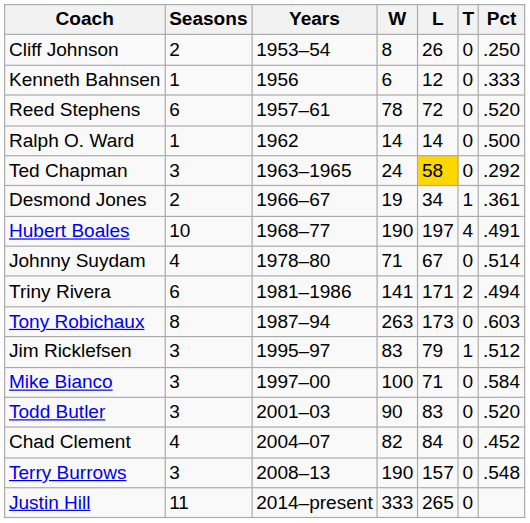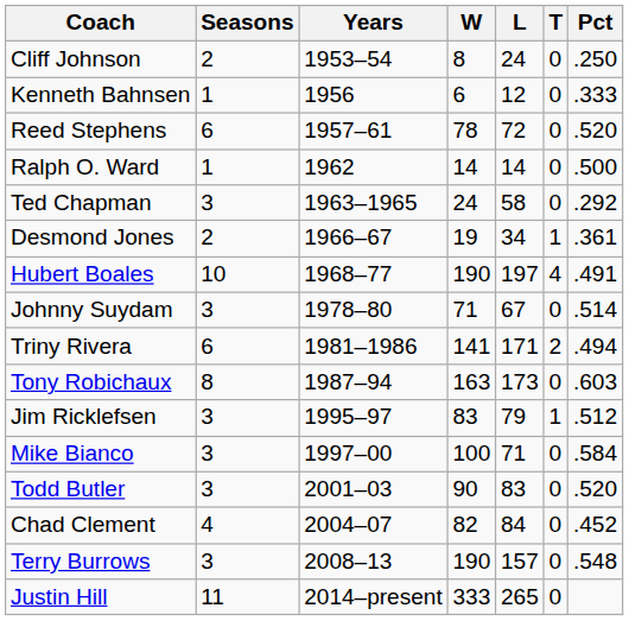 <table class="wikitable">
 <tr>
 <th>Coach</th>
 <th>Seasons</th>
 <th>Years</th>
 <th>W</th>
 <th>L</th>
 <th>T</th>
 <th>Pct</th>
 </tr>
 <tr>
 <td>Cliff Johnson</td>
 <td>2</td>
 <td>1953–54</td>
 <td>8</td>
-<td>26</td>
+<td>24</td>
 <td>0</td>
 <td>.250</td>
 </tr>
 <tr>
 <td>Kenneth Bahnsen</td>
 <td>1</td>
 <td>1956</td>
 <td>6</td>
 <td>12</td>
 <td>0</td>
 <td>.333</td>
 </tr>
 <tr>
 <td>Reed Stephens</td>
 <td>6</td>
 <td>1957–61</td>
 <td>78</td>
 <td>72</td>
 <td>0</td>
 <td>.520</td>
 </tr>
 <tr>
 <td>Ralph O. Ward</td>
 <td>1</td>
 <td>1962</td>
 <td>14</td>
 <td>14</td>
 <td>0</td>
 <td>.500</td>
 </tr>
 <tr>
 <td>Ted Chapman</td>
 <td>3</td>
 <td>1963–1965</td>
 <td>24</td>
-<td style="background: gold;">58</td>
+<td>58</td>
 <td>0</td>
 <td>.292</td>
 </tr>
 <tr>
 <td>Desmond Jones</td>
 <td>2</td>
 <td>1966–67</td>
 <td>19</td>
 <td>34</td>
 <td>1</td>
 <td>.361</td>
 </tr>
 <tr>
 <td><a href='#'>Hubert Boales</a></td>
 <td>10</td>
 <td>1968–77</td>
 <td>190</td>
 <td>197</td>
 <td>4</td>
 <td>.491</td>
 </tr>
 <tr>
 <td>Johnny Suydam</td>
-<td>4</td>
+<td>3</td>
 <td>1978–80</td>
 <td>71</td>
 <td>67</td>
 <td>0</td>
 <td>.514</td>
 </tr>
 <tr>
 <td>Triny Rivera</td>
 <td>6</td>
 <td>1981–1986</td>
 <td>141</td>
 <td>171</td>
 <td>2</td>
 <td>.494</td>
 </tr>
 <tr>
 <td><a href='#'>Tony Robichaux</a></td>
 <td>8</td>
 <td>1987–94</td>
-<td>263</td>
+<td>163</td>
 <td>173</td>
 <td>0</td>
 <td>.603</td>
 </tr>
 <tr>
 <td>Jim Ricklefsen</td>
 <td>3</td>
 <td>1995–97</td>
 <td>83</td>
 <td>79</td>
 <td>1</td>
 <td>.512</td>
 </tr>
 <tr>
 <td><a href='#'>Mike Bianco</a></td>
 <td>3</td>
 <td>1997–00</td>
 <td>100</td>
 <td>71</td>
 <td>0</td>
 <td>.584</td>
 </tr>
 <tr>
 <td><a href='#'>Todd Butler</a></td>
 <td>3</td>
 <td>2001–03</td>
 <td>90</td>
 <td>83</td>
 <td>0</td>
 <td>.520</td>
 </tr>
 <tr>
 <td>Chad Clement</td>
 <td>4</td>
 <td>2004–07</td>
 <td>82</td>
 <td>84</td>
 <td>0</td>
 <td>.452</td>
 </tr>
 <tr>
 <td><a href='#'>Terry Burrows</a></td>
 <td>3</td>
 <td>2008–13</td>
 <td>190</td>
 <td>157</td>
 <td>0</td>
 <td>.548</td>
 </tr>
 <tr>
 <td><a href='#'>Justin Hill</a></td>
 <td>11</td>
 <td>2014–present</td>
 <td>333</td>
 <td>265</td>
 <td>0</td>
 <td></td>
 </tr>
 </table>
